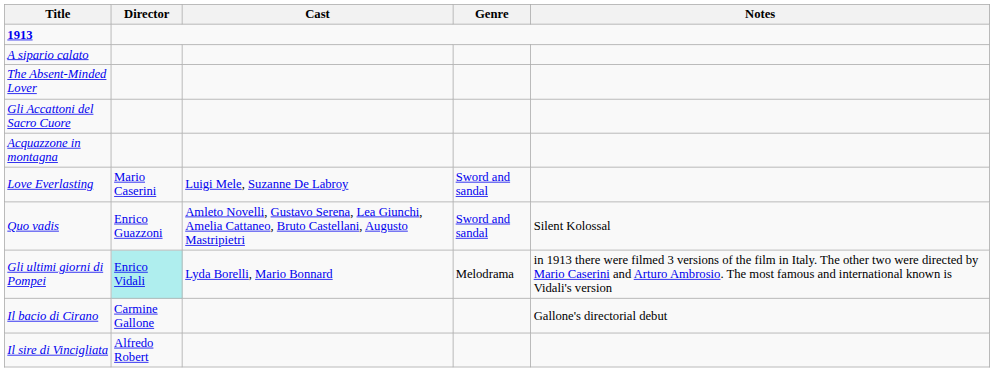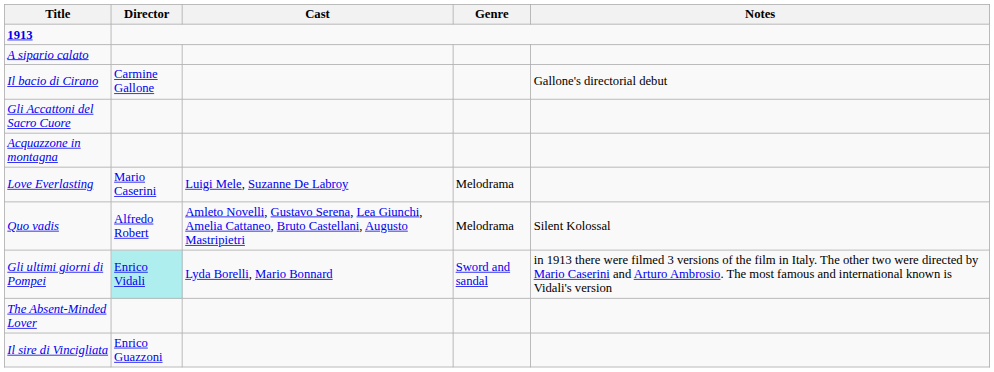 <table class="wikitable">
 <tr>
 <th>Title</th>
 <th>Director</th>
 <th>Cast</th>
 <th>Genre</th>
 <th>Notes</th>
 </tr>
 <tr>
 <td><strong><a href='#'>1913</a></strong></td>
 </tr>
 <tr>
 <td><em><a href='#'>A sipario calato</a></em></td>
 <td></td>
 <td></td>
 <td></td>
 <td></td>
 </tr>
 <tr>
-<td><em><a href='#'>The Absent-Minded Lover</a></em></td>
+<td><em><a href='#'>Il bacio di Cirano</a></em></td>
+<td><a href='#'>Carmine Gallone</a></td>
 <td></td>
 <td></td>
-<td></td>
-<td></td>
+<td>Gallone's directorial debut</td>
 </tr>
 <tr>
 <td><em><a href='#'>Gli Accattoni del Sacro Cuore</a></em></td>
 <td></td>
 <td></td>
 <td></td>
 <td></td>
 </tr>
 <tr>
 <td><em><a href='#'>Acquazzone in montagna</a></em></td>
 <td></td>
 <td></td>
 <td></td>
 <td></td>
 </tr>
 <tr>
 <td><em><a href='#'>Love Everlasting</a></em></td>
 <td><a href='#'>Mario Caserini</a></td>
 <td><a href='#'>Luigi Mele</a>, <a href='#'>Suzanne De Labroy</a></td>
-<td><a href='#'>Sword and sandal</a></td>
+<td>Melodrama</td>
 <td></td>
 </tr>
 <tr>
 <td><em><a href='#'>Quo vadis</a></em></td>
-<td><a href='#'>Enrico Guazzoni</a></td>
+<td><a href='#'>Alfredo Robert</a></td>
 <td><a href='#'>Amleto Novelli</a>, <a href='#'>Gustavo Serena</a>, <a href='#'>Lea Giunchi</a>, <a href='#'>Amelia Cattaneo</a>, <a href='#'>Bruto Castellani</a>, <a href='#'>Augusto Mastripietri</a></td>
-<td><a href='#'>Sword and sandal</a></td>
+<td>Melodrama</td>
 <td>Silent Kolossal</td>
 </tr>
 <tr>
 <td><em><a href='#'>Gli ultimi giorni di Pompei</a></em></td>
 <td style="background: paleturquoise;"><a href='#'>Enrico Vidali</a></td>
 <td><a href='#'>Lyda Borelli</a>, <a href='#'>Mario Bonnard</a></td>
-<td>Melodrama</td>
+<td><a href='#'>Sword and sandal</a></td>
 <td>in 1913 there were filmed 3 versions of the film in Italy. The other two were directed by <a href='#'>Mario Caserini</a> and <a href='#'>Arturo Ambrosio</a>. The most famous and international known is Vidali's version</td>
 </tr>
 <tr>
-<td><em><a href='#'>Il bacio di Cirano</a></em></td>
-<td><a href='#'>Carmine Gallone</a></td>
+<td><em><a href='#'>The Absent-Minded Lover</a></em></td>
 <td></td>
 <td></td>
-<td>Gallone's directorial debut</td>
+<td></td>
+<td></td>
 </tr>
 <tr>
 <td><em><a href='#'>Il sire di Vincigliata</a></em></td>
-<td><a href='#'>Alfredo Robert</a></td>
+<td><a href='#'>Enrico Guazzoni</a></td>
 <td></td>
 <td></td>
 <td><br></td>
 </tr>
 </table>
